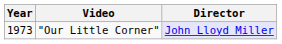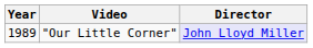 <table class="wikitable">
 <tr>
 <th>Year</th>
 <th>Video</th>
 <th>Director</th>
 </tr>
 <tr>
-<td>1973</td>
+<td>1989</td>
 <td>"Our Little Corner"</td>
 <td style="background: lavender;"><a href='#'>John Lloyd Miller</a></td>
 </tr>
 </table>
